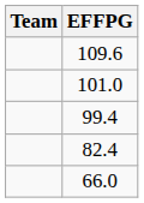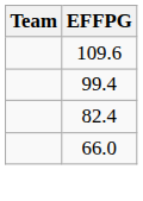 <table class=wikitable>
 <tr>
 <th>Team</th>
 <th>EFFPG</th>
 </tr>
 <tr>
 <td></td>
 <td align=center>109.6</td>
-</tr>
-<tr>
-<td></td>
-<td align=center>101.0</td>
 </tr>
 <tr>
 <td></td>
 <td align=center>99.4</td>
 </tr>
 <tr>
 <td></td>
 <td align=center>82.4</td>
 </tr>
 <tr>
 <td></td>
 <td align=center>66.0</td>
 </tr>
 </table>
